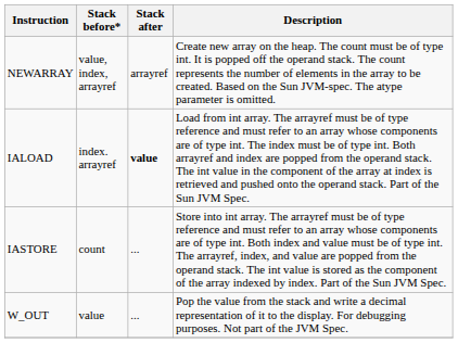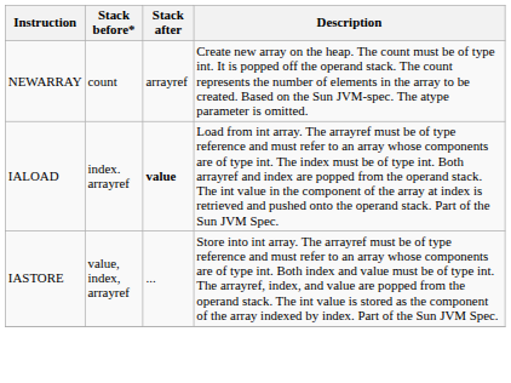 <table class="wikitable" border="1">
 <tr>
 <th>Instruction</th>
 <th>Stack before*</th>
 <th>Stack after</th>
 <th>Description</th>
 </tr>
 <tr>
 <td>NEWARRAY</td>
-<td>value, index, arrayref</td>
+<td>count</td>
 <td>arrayref</td>
 <td>Create new array on the heap. The count must be of type int. It is popped off the operand stack. The count represents the number of elements in the array to be created. Based on the Sun JVM-spec. The atype parameter is omitted.</td>
 </tr>
 <tr>
 <td>IALOAD</td>
 <td>index. arrayref</td>
 <td><strong>value</strong></td>
 <td>Load from int array. The arrayref must be of type reference and must refer to an array whose components are of type int. The index must be of type int. Both arrayref and index are popped from the operand stack. The int value in the component of the array at index is retrieved and pushed onto the operand stack. Part of the Sun JVM Spec.</td>
 </tr>
 <tr>
 <td>IASTORE</td>
-<td>count</td>
+<td>value, index, arrayref</td>
 <td>...</td>
 <td>Store into int array. The arrayref must be of type reference and must refer to an array whose components are of type int. Both index and value must be of type int. The arrayref, index, and value are popped from the operand stack. The int value is stored as the component of the array indexed by index. Part of the Sun JVM Spec.</td>
 </tr>
 <tr>
-<td>W_OUT</td>
-<td>value</td>
-<td>...</td>
-<td>Pop the value from the stack and write a decimal representation of it to the display. For debugging purposes. Not part of the JVM Spec.</td>
-</tr>
-<tr>
 </tr>
 </table>
